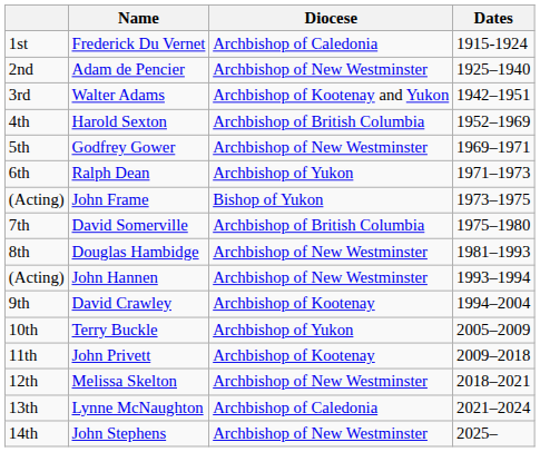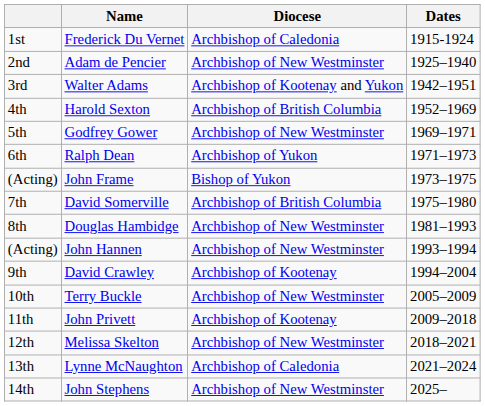 <table class="wikitable">
 <tr>
 <th></th>
 <th>Name</th>
 <th>Diocese</th>
 <th>Dates</th>
 </tr>
 <tr>
 <td>1st</td>
 <td><a href='#'>Frederick Du Vernet</a></td>
 <td><a href='#'>Archbishop of Caledonia</a></td>
 <td>1915-1924</td>
 </tr>
 <tr>
 <td>2nd</td>
 <td><a href='#'>Adam de Pencier</a></td>
 <td><a href='#'>Archbishop of New Westminster</a></td>
 <td>1925–1940</td>
 </tr>
 <tr>
 <td>3rd</td>
 <td><a href='#'>Walter Adams</a></td>
 <td><a href='#'>Archbishop of Kootenay</a> and <a href='#'>Yukon</a></td>
 <td>1942–1951</td>
 </tr>
 <tr>
 <td>4th</td>
 <td><a href='#'>Harold Sexton</a></td>
 <td><a href='#'>Archbishop of British Columbia</a></td>
 <td>1952–1969</td>
 </tr>
 <tr>
 <td>5th</td>
 <td><a href='#'>Godfrey Gower</a></td>
 <td><a href='#'>Archbishop of New Westminster</a></td>
 <td>1969–1971</td>
 </tr>
 <tr>
 <td>6th</td>
 <td><a href='#'>Ralph Dean</a></td>
 <td><a href='#'>Archbishop of Yukon</a></td>
 <td>1971–1973</td>
 </tr>
 <tr>
 <td>(Acting)</td>
 <td><a href='#'>John Frame</a></td>
 <td><a href='#'>Bishop of Yukon</a></td>
 <td>1973–1975</td>
 </tr>
 <tr>
 <td>7th</td>
 <td><a href='#'>David Somerville</a></td>
 <td><a href='#'>Archbishop of British Columbia</a></td>
 <td>1975–1980</td>
 </tr>
 <tr>
 <td>8th</td>
 <td><a href='#'>Douglas Hambidge</a></td>
 <td><a href='#'>Archbishop of New Westminster</a></td>
 <td>1981–1993</td>
 </tr>
 <tr>
 <td>(Acting)</td>
 <td><a href='#'>John Hannen</a></td>
 <td><a href='#'>Archbishop of New Westminster</a></td>
 <td>1993–1994</td>
 </tr>
 <tr>
 <td>9th</td>
 <td><a href='#'>David Crawley</a></td>
 <td><a href='#'>Archbishop of Kootenay</a></td>
 <td>1994–2004</td>
 </tr>
 <tr>
 <td>10th</td>
 <td><a href='#'>Terry Buckle</a></td>
-<td><a href='#'>Archbishop of Yukon</a></td>
+<td><a href='#'>Archbishop of New Westminster</a></td>
 <td>2005–2009</td>
 </tr>
 <tr>
 <td>11th</td>
 <td><a href='#'>John Privett</a></td>
 <td><a href='#'>Archbishop of Kootenay</a></td>
 <td>2009–2018</td>
 </tr>
 <tr>
 <td>12th</td>
 <td><a href='#'>Melissa Skelton</a></td>
 <td><a href='#'>Archbishop of New Westminster</a></td>
 <td>2018–2021</td>
 </tr>
 <tr>
 <td>13th</td>
 <td><a href='#'>Lynne McNaughton</a></td>
 <td><a href='#'>Archbishop of Caledonia</a></td>
 <td>2021–2024</td>
 </tr>
 <tr>
 <td>14th</td>
 <td><a href='#'>John Stephens</a></td>
 <td><a href='#'>Archbishop of New Westminster</a></td>
 <td>2025–</td>
 </tr>
 </table>
